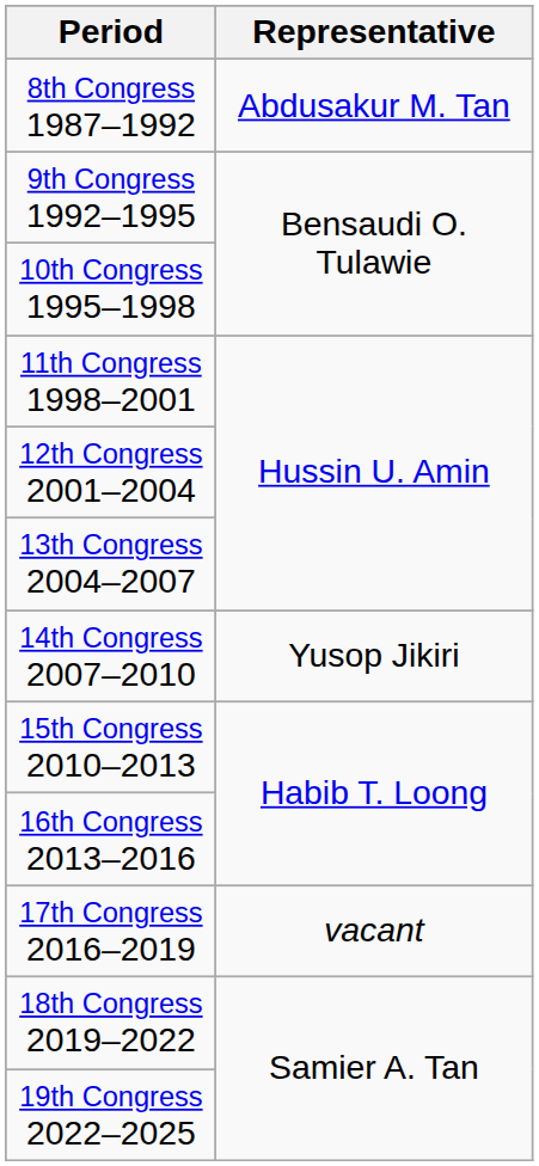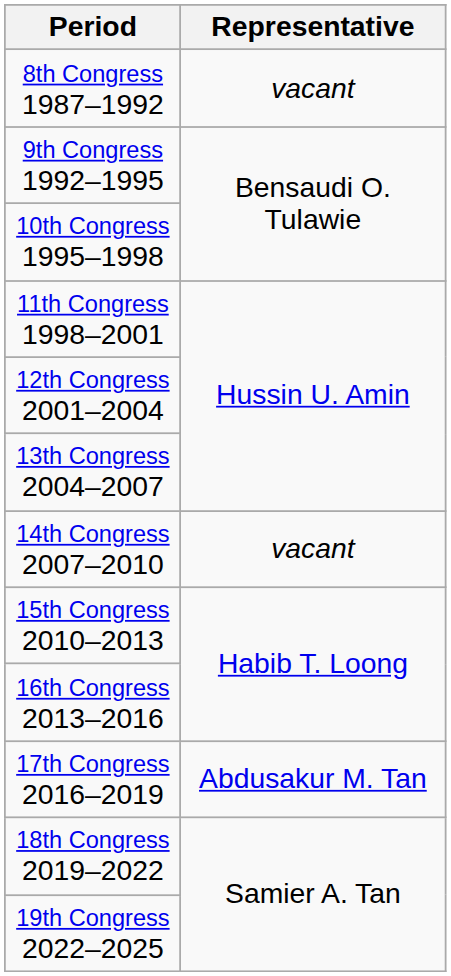 <table class="wikitable" style="text-align:center; width:40%;">
 <tr>
 <th width="40%">Period</th>
 <th>Representative</th>
 </tr>
 <tr>
 <td><small><a href='#'>8th Congress</a></small><br>1987–1992</td>
-<td><a href='#'>Abdusakur M. Tan</a></td>
+<td><em>vacant</em></td>
 </tr>
 <tr>
 <td><small><a href='#'>9th Congress</a></small><br>1992–1995</td>
 <td rowspan="2">Bensaudi O. Tulawie</td>
 </tr>
 <tr>
 <td><small><a href='#'>10th Congress</a></small><br>1995–1998</td>
 </tr>
 <tr>
 <td><small><a href='#'>11th Congress</a></small><br>1998–2001</td>
 <td rowspan="3"><a href='#'>Hussin U. Amin</a></td>
 </tr>
 <tr>
 <td><small><a href='#'>12th Congress</a></small><br>2001–2004</td>
 </tr>
 <tr>
 <td><small><a href='#'>13th Congress</a></small><br>2004–2007</td>
 </tr>
 <tr>
 <td><small><a href='#'>14th Congress</a></small><br>2007–2010</td>
-<td>Yusop Jikiri</td>
+<td><em>vacant</em></td>
 </tr>
 <tr>
 <td><small><a href='#'>15th Congress</a></small><br>2010–2013</td>
 <td rowspan="2"><a href='#'>Habib T. Loong</a></td>
 </tr>
 <tr>
 <td><small><a href='#'>16th Congress</a></small><br>2013–2016</td>
 </tr>
 <tr>
 <td><small><a href='#'>17th Congress</a></small><br>2016–2019</td>
-<td><em>vacant</em></td>
+<td><a href='#'>Abdusakur M. Tan</a></td>
 </tr>
 <tr>
 <td><small><a href='#'>18th Congress</a></small><br>2019–2022</td>
 <td rowspan="2">Samier A. Tan</td>
 </tr>
 <tr>
 <td><small><a href='#'>19th Congress</a></small><br>2022–2025</td>
 </tr>
 </table>
